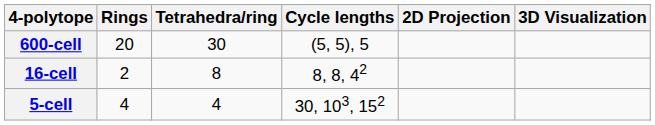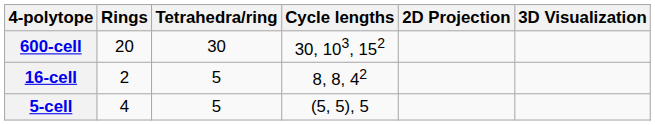 <table class="wikitable" style="text-align:center;">
 <tr>
 <th>4-polytope</th>
 <th>Rings</th>
 <th>Tetrahedra/ring</th>
 <th>Cycle lengths</th>
 <th>2D Projection</th>
 <th>3D Visualization</th>
 </tr>
 <tr align=center>
 <th><a href='#'>600-cell</a></th>
 <td>20</td>
 <td>30</td>
-<td>(5, 5), 5</td>
+<td>30, 10<sup>3</sup>, 15<sup>2</sup></td>
 <td></td>
 <td></td>
 </tr>
 <tr align=center>
 <th><a href='#'>16-cell</a></th>
 <td>2</td>
-<td>8</td>
+<td>5</td>
 <td>8, 8, 4<sup>2</sup></td>
 <td></td>
 <td></td>
 </tr>
 <tr align=center>
 <th><a href='#'>5-cell</a></th>
 <td>4</td>
-<td>4</td>
-<td>30, 10<sup>3</sup>, 15<sup>2</sup></td>
+<td>5</td>
+<td>(5, 5), 5</td>
 <td></td>
 <td></td>
 </tr>
 </table>
